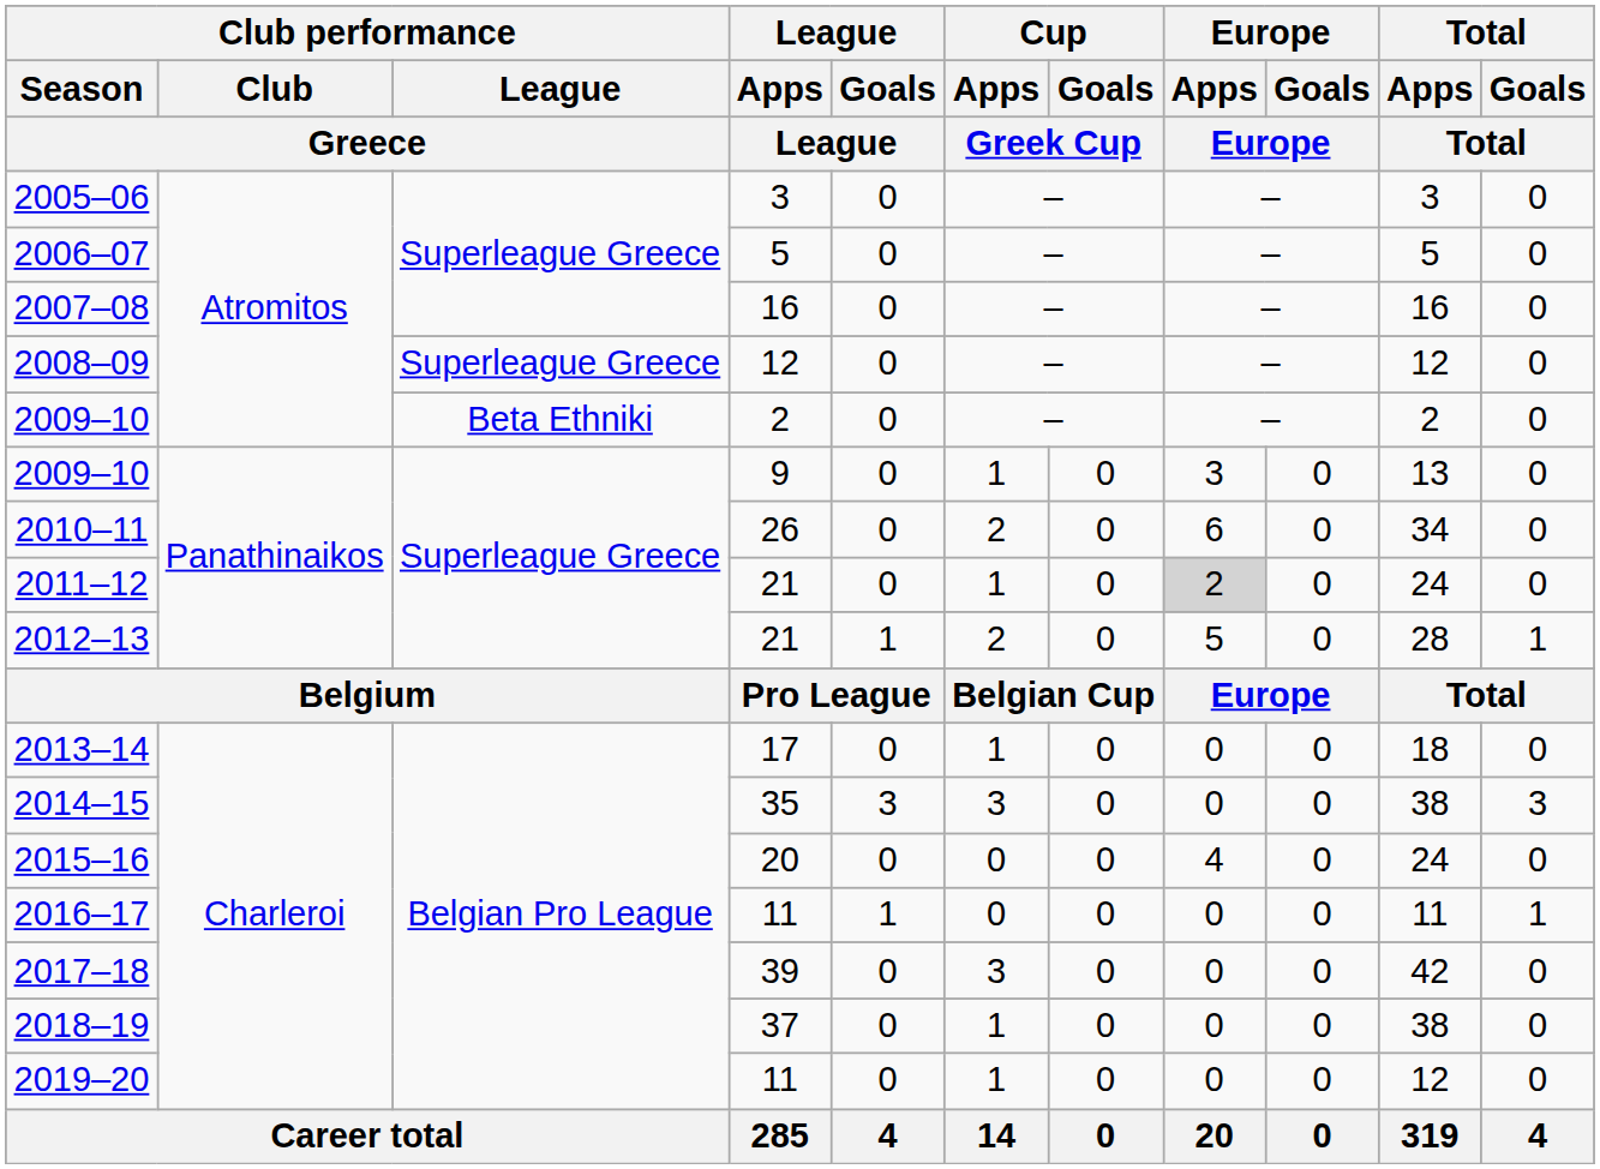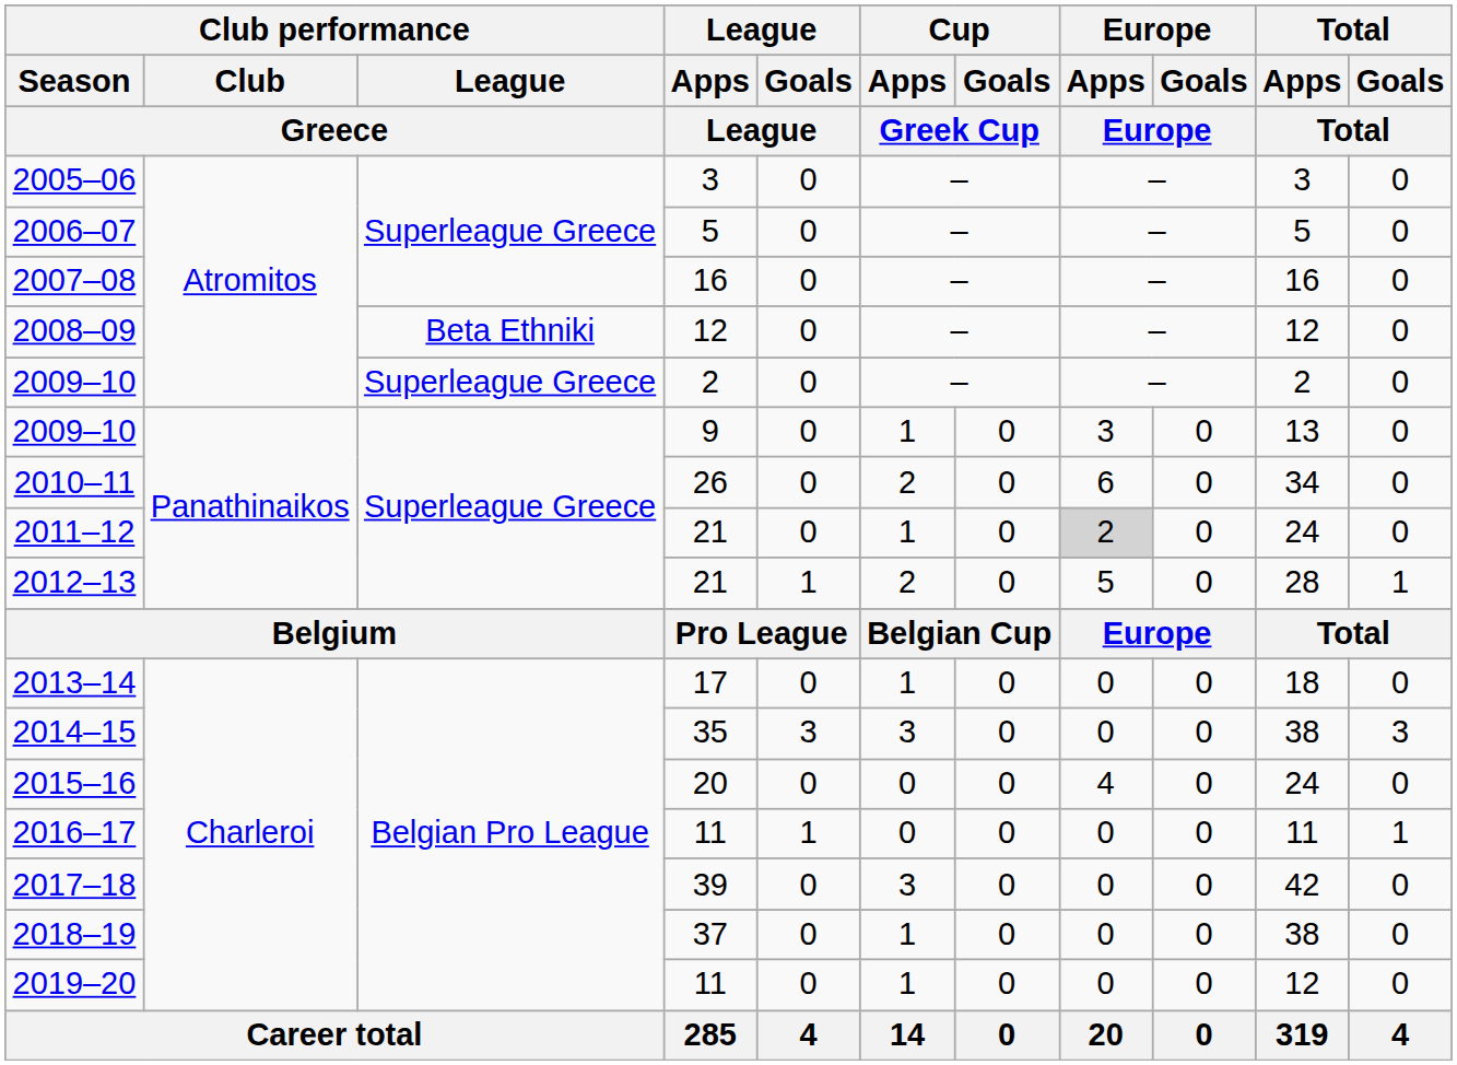 <table class="wikitable" style="text-align: center">
 <tr>
 <th colspan="3">Club performance</th>
 <th colspan="2">League</th>
 <th colspan="2">Cup</th>
 <th colspan="2">Europe</th>
 <th colspan="2">Total</th>
 </tr>
 <tr>
 <th>Season</th>
 <th>Club</th>
 <th>League</th>
 <th>Apps</th>
 <th>Goals</th>
 <th>Apps</th>
 <th>Goals</th>
 <th>Apps</th>
 <th>Goals</th>
 <th>Apps</th>
 <th>Goals</th>
 </tr>
 <tr>
 <th colspan="3">Greece</th>
 <th colspan="2">League</th>
 <th colspan="2"><a href='#'>Greek Cup</a></th>
 <th colspan="2"><a href='#'>Europe</a></th>
 <th colspan="2">Total</th>
 </tr>
 <tr>
 <td><a href='#'>2005–06</a></td>
 <td rowspan="5"><a href='#'>Atromitos</a></td>
 <td rowspan="3"><a href='#'>Superleague Greece</a></td>
 <td>3</td>
 <td>0</td>
 <td colspan="2">–</td>
 <td colspan="2">–</td>
 <td>3</td>
 <td>0</td>
 </tr>
 <tr>
 <td><a href='#'>2006–07</a></td>
 <td>5</td>
 <td>0</td>
 <td colspan="2">–</td>
 <td colspan="2">–</td>
 <td>5</td>
 <td>0</td>
 </tr>
 <tr>
 <td><a href='#'>2007–08</a></td>
 <td>16</td>
 <td>0</td>
 <td colspan="2">–</td>
 <td colspan="2">–</td>
 <td>16</td>
 <td>0</td>
 </tr>
 <tr>
 <td><a href='#'>2008–09</a></td>
-<td><a href='#'>Superleague Greece</a></td>
+<td><a href='#'>Beta Ethniki</a></td>
 <td>12</td>
 <td>0</td>
 <td colspan="2">–</td>
 <td colspan="2">–</td>
 <td>12</td>
 <td>0</td>
 </tr>
 <tr>
 <td><a href='#'>2009–10</a></td>
-<td><a href='#'>Beta Ethniki</a></td>
+<td><a href='#'>Superleague Greece</a></td>
 <td>2</td>
 <td>0</td>
 <td colspan="2">–</td>
 <td colspan="2">–</td>
 <td>2</td>
 <td>0</td>
 </tr>
 <tr>
 <td><a href='#'>2009–10</a></td>
 <td rowspan="4"><a href='#'>Panathinaikos</a></td>
 <td rowspan="4"><a href='#'>Superleague Greece</a></td>
 <td>9</td>
 <td>0</td>
 <td>1</td>
 <td>0</td>
 <td>3</td>
 <td>0</td>
 <td>13</td>
 <td>0</td>
 </tr>
 <tr>
 <td><a href='#'>2010–11</a></td>
 <td>26</td>
 <td>0</td>
 <td>2</td>
 <td>0</td>
 <td>6</td>
 <td>0</td>
 <td>34</td>
 <td>0</td>
 </tr>
 <tr>
 <td><a href='#'>2011–12</a></td>
 <td>21</td>
 <td>0</td>
 <td>1</td>
 <td>0</td>
 <td style="background: lightgrey;">2</td>
 <td>0</td>
 <td>24</td>
 <td>0</td>
 </tr>
 <tr>
 <td><a href='#'>2012–13</a></td>
 <td>21</td>
 <td>1</td>
 <td>2</td>
 <td>0</td>
 <td>5</td>
 <td>0</td>
 <td>28</td>
 <td>1</td>
 </tr>
 <tr>
 <th colspan="3">Belgium</th>
 <th colspan="2">Pro League</th>
 <th colspan="2">Belgian Cup</th>
 <th colspan="2"><a href='#'>Europe</a></th>
 <th colspan="2">Total</th>
 </tr>
 <tr>
 <td><a href='#'>2013–14</a></td>
 <td rowspan="7"><a href='#'>Charleroi</a></td>
 <td rowspan="7"><a href='#'>Belgian Pro League</a></td>
 <td>17</td>
 <td>0</td>
 <td>1</td>
 <td>0</td>
 <td>0</td>
 <td>0</td>
 <td>18</td>
 <td>0</td>
 </tr>
 <tr>
 <td><a href='#'>2014–15</a></td>
 <td>35</td>
 <td>3</td>
 <td>3</td>
 <td>0</td>
 <td>0</td>
 <td>0</td>
 <td>38</td>
 <td>3</td>
 </tr>
 <tr>
 <td><a href='#'>2015–16</a></td>
 <td>20</td>
 <td>0</td>
 <td>0</td>
 <td>0</td>
 <td>4</td>
 <td>0</td>
 <td>24</td>
 <td>0</td>
 </tr>
 <tr>
 <td><a href='#'>2016–17</a></td>
 <td>11</td>
 <td>1</td>
 <td>0</td>
 <td>0</td>
 <td>0</td>
 <td>0</td>
 <td>11</td>
 <td>1</td>
 </tr>
 <tr>
 <td><a href='#'>2017–18</a></td>
 <td>39</td>
 <td>0</td>
 <td>3</td>
 <td>0</td>
 <td>0</td>
 <td>0</td>
 <td>42</td>
 <td>0</td>
 </tr>
 <tr>
 <td><a href='#'>2018–19</a></td>
 <td>37</td>
 <td>0</td>
 <td>1</td>
 <td>0</td>
 <td>0</td>
 <td>0</td>
 <td>38</td>
 <td>0</td>
 </tr>
 <tr>
 <td><a href='#'>2019–20</a></td>
 <td>11</td>
 <td>0</td>
 <td>1</td>
 <td>0</td>
 <td>0</td>
 <td>0</td>
 <td>12</td>
 <td>0</td>
 </tr>
 <tr>
 <th colspan="3">Career total</th>
 <th>285</th>
 <th>4</th>
 <th>14</th>
 <th>0</th>
 <th>20</th>
 <th>0</th>
 <th>319</th>
 <th>4</th>
 </tr>
 </table>
